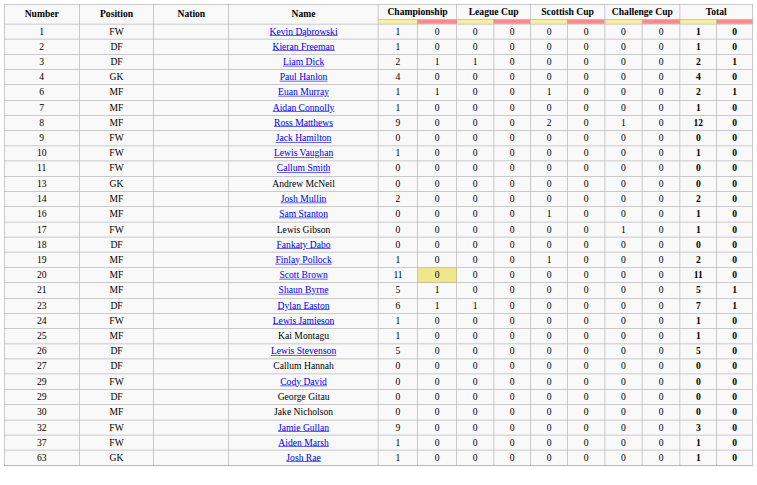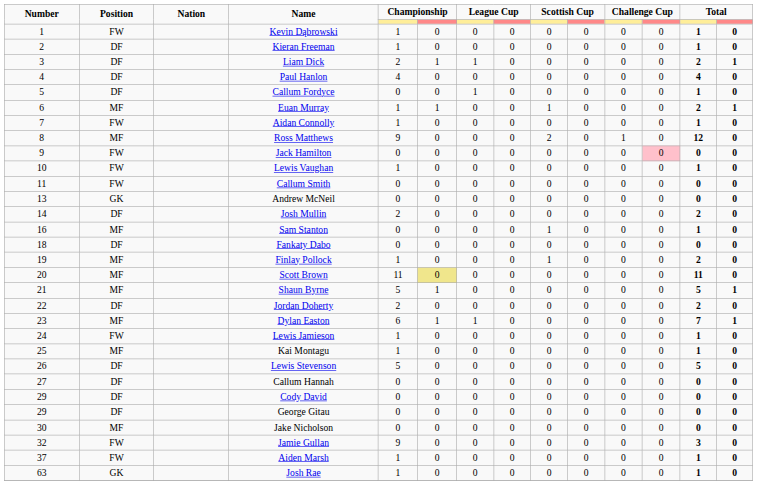 <table class="wikitable" style="font-size: 100%; text-align: center;">
 <tr>
 <td rowspan="2" width="10%" align="center"><strong>Number</strong></td>
 <td rowspan="2" width="10%" align="center"><strong>Position</strong></td>
 <td rowspan="2" width="10%" align="center"><strong>Nation</strong></td>
 <td rowspan="2" width="20%" align="center"><strong>Name</strong></td>
 <td colspan="2" align="center"><strong>Championship</strong></td>
 <td colspan="2" align="center"><strong>League Cup</strong></td>
 <td colspan="2" align="center"><strong>Scottish Cup</strong></td>
 <td colspan="2" align="center"><strong>Challenge Cup</strong></td>
 <td colspan="2" align="center"><strong>Total </strong></td>
 </tr>
 <tr>
 <th width=60 style="background: #FFEE99"></th>
 <th width=60 style="background: #FF8888"></th>
 <th width=60 style="background: #FFEE99"></th>
 <th width=60 style="background: #FF8888"></th>
 <th width=60 style="background: #FFEE99"></th>
 <th width=60 style="background: #FF8888"></th>
 <th width=60 style="background: #FFEE99"></th>
 <th width=60 style="background: #FF8888"></th>
 <th width=60 style="background: #FFEE99"></th>
 <th width=60 style="background: #FF8888"></th>
 </tr>
 <tr>
 <td>1</td>
 <td>FW</td>
 <td></td>
 <td><a href='#'>Kevin Dąbrowski</a></td>
 <td>1</td>
 <td>0</td>
 <td>0</td>
 <td>0</td>
 <td>0</td>
 <td>0</td>
 <td>0</td>
 <td>0</td>
 <td><strong>1</strong></td>
 <td><strong>0</strong></td>
 </tr>
 <tr>
 <td>2</td>
 <td>DF</td>
 <td></td>
 <td><a href='#'>Kieran Freeman</a></td>
 <td>1</td>
 <td>0</td>
 <td>0</td>
 <td>0</td>
 <td>0</td>
 <td>0</td>
 <td>0</td>
 <td>0</td>
 <td><strong>1</strong></td>
 <td><strong>0</strong></td>
 </tr>
 <tr>
 <td>3</td>
 <td>DF</td>
 <td></td>
 <td><a href='#'>Liam Dick</a></td>
 <td>2</td>
 <td>1</td>
 <td>1</td>
 <td>0</td>
 <td>0</td>
 <td>0</td>
 <td>0</td>
 <td>0</td>
 <td><strong>2</strong></td>
 <td><strong>1</strong></td>
 </tr>
 <tr>
 <td>4</td>
-<td>GK</td>
+<td>DF</td>
 <td></td>
 <td><a href='#'>Paul Hanlon</a></td>
 <td>4</td>
 <td>0</td>
 <td>0</td>
 <td>0</td>
 <td>0</td>
 <td>0</td>
 <td>0</td>
 <td>0</td>
 <td><strong>4</strong></td>
+<td><strong>0</strong></td>
+</tr>
+<tr>
+<td>5</td>
+<td>DF</td>
+<td></td>
+<td><a href='#'>Callum Fordyce</a></td>
+<td>0</td>
+<td>0</td>
+<td>1</td>
+<td>0</td>
+<td>0</td>
+<td>0</td>
+<td>0</td>
+<td>0</td>
+<td><strong>1</strong></td>
 <td><strong>0</strong></td>
 </tr>
 <tr>
 <td>6</td>
 <td>MF</td>
 <td></td>
 <td><a href='#'>Euan Murray</a></td>
 <td>1</td>
 <td>1</td>
 <td>0</td>
 <td>0</td>
 <td>1</td>
 <td>0</td>
 <td>0</td>
 <td>0</td>
 <td><strong>2</strong></td>
 <td><strong>1</strong></td>
 </tr>
 <tr>
 <td>7</td>
-<td>MF</td>
+<td>FW</td>
 <td></td>
 <td><a href='#'>Aidan Connolly</a></td>
 <td>1</td>
 <td>0</td>
 <td>0</td>
 <td>0</td>
 <td>0</td>
 <td>0</td>
 <td>0</td>
 <td>0</td>
 <td><strong>1</strong></td>
 <td><strong>0</strong></td>
 </tr>
 <tr>
 <td>8</td>
 <td>MF</td>
 <td></td>
 <td><a href='#'>Ross Matthews</a></td>
 <td>9</td>
 <td>0</td>
 <td>0</td>
 <td>0</td>
 <td>2</td>
 <td>0</td>
 <td>1</td>
 <td>0</td>
 <td><strong>12</strong></td>
 <td><strong>0</strong></td>
 </tr>
 <tr>
 <td>9</td>
 <td>FW</td>
 <td></td>
 <td><a href='#'>Jack Hamilton</a></td>
 <td>0</td>
 <td>0</td>
 <td>0</td>
 <td>0</td>
 <td>0</td>
 <td>0</td>
 <td>0</td>
-<td>0</td>
+<td style="background: pink;">0</td>
 <td><strong>0</strong></td>
 <td><strong>0</strong></td>
 </tr>
 <tr>
 <td>10</td>
 <td>FW</td>
 <td></td>
 <td><a href='#'>Lewis Vaughan</a></td>
 <td>1</td>
 <td>0</td>
 <td>0</td>
 <td>0</td>
 <td>0</td>
 <td>0</td>
 <td>0</td>
 <td>0</td>
 <td><strong>1</strong></td>
 <td><strong>0</strong></td>
 </tr>
 <tr>
 <td>11</td>
 <td>FW</td>
 <td></td>
 <td><a href='#'>Callum Smith</a></td>
 <td>0</td>
 <td>0</td>
 <td>0</td>
 <td>0</td>
 <td>0</td>
 <td>0</td>
 <td>0</td>
 <td>0</td>
 <td><strong>0</strong></td>
 <td><strong>0</strong></td>
 </tr>
 <tr>
 <td>13</td>
 <td>GK</td>
 <td></td>
 <td>Andrew McNeil</td>
 <td>0</td>
 <td>0</td>
 <td>0</td>
 <td>0</td>
 <td>0</td>
 <td>0</td>
 <td>0</td>
 <td>0</td>
 <td><strong>0</strong></td>
 <td><strong>0</strong></td>
 </tr>
 <tr>
 <td>14</td>
-<td>MF</td>
+<td>DF</td>
 <td></td>
 <td><a href='#'>Josh Mullin</a></td>
 <td>2</td>
 <td>0</td>
 <td>0</td>
 <td>0</td>
 <td>0</td>
 <td>0</td>
 <td>0</td>
 <td>0</td>
 <td><strong>2</strong></td>
 <td><strong>0</strong></td>
 </tr>
 <tr>
 <td>16</td>
 <td>MF</td>
 <td></td>
 <td><a href='#'>Sam Stanton</a></td>
 <td>0</td>
 <td>0</td>
 <td>0</td>
 <td>0</td>
 <td>1</td>
 <td>0</td>
 <td>0</td>
-<td>0</td>
-<td><strong>1</strong></td>
-<td><strong>0</strong></td>
-</tr>
-<tr>
-<td>17</td>
-<td>FW</td>
-<td></td>
-<td>Lewis Gibson</td>
-<td>0</td>
-<td>0</td>
-<td>0</td>
-<td>0</td>
-<td>0</td>
-<td>0</td>
-<td>1</td>
 <td>0</td>
 <td><strong>1</strong></td>
 <td><strong>0</strong></td>
 </tr>
 <tr>
 <td>18</td>
 <td>DF</td>
 <td></td>
 <td><a href='#'>Fankaty Dabo</a></td>
 <td>0</td>
 <td>0</td>
 <td>0</td>
 <td>0</td>
 <td>0</td>
 <td>0</td>
 <td>0</td>
 <td>0</td>
 <td><strong>0</strong></td>
 <td><strong>0</strong></td>
 </tr>
 <tr>
 <td>19</td>
 <td>MF</td>
 <td></td>
 <td><a href='#'>Finlay Pollock</a></td>
 <td>1</td>
 <td>0</td>
 <td>0</td>
 <td>0</td>
 <td>1</td>
 <td>0</td>
 <td>0</td>
 <td>0</td>
 <td><strong>2</strong></td>
 <td><strong>0</strong></td>
 </tr>
 <tr>
 <td>20</td>
 <td>MF</td>
 <td></td>
 <td><a href='#'>Scott Brown</a></td>
 <td>11</td>
 <td style="background: khaki;">0</td>
 <td>0</td>
 <td>0</td>
 <td>0</td>
 <td>0</td>
 <td>0</td>
 <td>0</td>
 <td><strong>11</strong></td>
 <td><strong>0</strong></td>
 </tr>
 <tr>
 <td>21</td>
 <td>MF</td>
 <td></td>
 <td><a href='#'>Shaun Byrne</a></td>
 <td>5</td>
 <td>1</td>
 <td>0</td>
 <td>0</td>
 <td>0</td>
 <td>0</td>
 <td>0</td>
 <td>0</td>
 <td><strong>5</strong></td>
 <td><strong>1</strong></td>
 </tr>
 <tr>
+<td>22</td>
+<td>DF</td>
+<td></td>
+<td><a href='#'>Jordan Doherty</a></td>
+<td>2</td>
+<td>0</td>
+<td>0</td>
+<td>0</td>
+<td>0</td>
+<td>0</td>
+<td>0</td>
+<td>0</td>
+<td><strong>2</strong></td>
+<td><strong>0</strong></td>
+</tr>
+<tr>
 <td>23</td>
-<td>DF</td>
+<td>MF</td>
 <td></td>
 <td><a href='#'>Dylan Easton</a></td>
 <td>6</td>
 <td>1</td>
 <td>1</td>
 <td>0</td>
 <td>0</td>
 <td>0</td>
 <td>0</td>
 <td>0</td>
 <td><strong>7</strong></td>
 <td><strong>1</strong></td>
 </tr>
 <tr>
 <td>24</td>
 <td>FW</td>
 <td></td>
 <td><a href='#'>Lewis Jamieson</a></td>
 <td>1</td>
 <td>0</td>
 <td>0</td>
 <td>0</td>
 <td>0</td>
 <td>0</td>
 <td>0</td>
 <td>0</td>
 <td><strong>1</strong></td>
 <td><strong>0</strong></td>
 </tr>
 <tr>
 <td>25</td>
 <td>MF</td>
 <td></td>
 <td>Kai Montagu</td>
 <td>1</td>
 <td>0</td>
 <td>0</td>
 <td>0</td>
 <td>0</td>
 <td>0</td>
 <td>0</td>
 <td>0</td>
 <td><strong>1</strong></td>
 <td><strong>0</strong></td>
 </tr>
 <tr>
 <td>26</td>
 <td>DF</td>
 <td></td>
 <td><a href='#'>Lewis Stevenson</a></td>
 <td>5</td>
 <td>0</td>
 <td>0</td>
 <td>0</td>
 <td>0</td>
 <td>0</td>
 <td>0</td>
 <td>0</td>
 <td><strong>5</strong></td>
 <td><strong>0</strong></td>
 </tr>
 <tr>
 <td>27</td>
 <td>DF</td>
 <td></td>
 <td>Callum Hannah</td>
 <td>0</td>
 <td>0</td>
 <td>0</td>
 <td>0</td>
 <td>0</td>
 <td>0</td>
 <td>0</td>
 <td>0</td>
 <td><strong>0</strong></td>
 <td><strong>0</strong></td>
 </tr>
 <tr>
 <td>29</td>
-<td>FW</td>
+<td>DF</td>
 <td></td>
 <td><a href='#'>Cody David</a></td>
 <td>0</td>
 <td>0</td>
 <td>0</td>
 <td>0</td>
 <td>0</td>
 <td>0</td>
 <td>0</td>
 <td>0</td>
 <td><strong>0</strong></td>
 <td><strong>0</strong></td>
 </tr>
 <tr>
 <td>29</td>
 <td>DF</td>
 <td></td>
 <td>George Gitau</td>
 <td>0</td>
 <td>0</td>
 <td>0</td>
 <td>0</td>
 <td>0</td>
 <td>0</td>
 <td>0</td>
 <td>0</td>
 <td><strong>0</strong></td>
 <td><strong>0</strong></td>
 </tr>
 <tr>
 <td>30</td>
 <td>MF</td>
 <td></td>
 <td>Jake Nicholson</td>
 <td>0</td>
 <td>0</td>
 <td>0</td>
 <td>0</td>
 <td>0</td>
 <td>0</td>
 <td>0</td>
 <td>0</td>
 <td><strong>0</strong></td>
 <td><strong>0</strong></td>
 </tr>
 <tr>
 <td>32</td>
 <td>FW</td>
 <td></td>
 <td><a href='#'>Jamie Gullan</a></td>
 <td>9</td>
 <td>0</td>
 <td>0</td>
 <td>0</td>
 <td>0</td>
 <td>0</td>
 <td>0</td>
 <td>0</td>
 <td><strong>3</strong></td>
 <td><strong>0</strong></td>
 </tr>
 <tr>
 <td>37</td>
 <td>FW</td>
 <td></td>
 <td><a href='#'>Aiden Marsh</a></td>
 <td>1</td>
 <td>0</td>
 <td>0</td>
 <td>0</td>
 <td>0</td>
 <td>0</td>
 <td>0</td>
 <td>0</td>
 <td><strong>1</strong></td>
 <td><strong>0</strong></td>
 </tr>
 <tr>
 <td>63</td>
 <td>GK</td>
 <td></td>
 <td><a href='#'>Josh Rae</a></td>
 <td>1</td>
 <td>0</td>
 <td>0</td>
 <td>0</td>
 <td>0</td>
 <td>0</td>
 <td>0</td>
 <td>0</td>
 <td><strong>1</strong></td>
 <td><strong>0</strong></td>
 </tr>
 <tr>
 </tr>
 </table>
